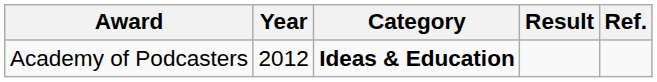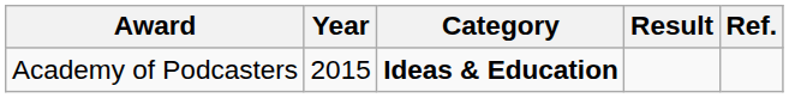 <table class="wikitable sortable">
 <tr>
 <th>Award</th>
 <th>Year</th>
 <th>Category</th>
 <th>Result</th>
 <th>Ref.</th>
 </tr>
 <tr>
 <td>Academy of Podcasters</td>
-<td>2012</td>
+<td>2015</td>
 <td><strong>Ideas & Education</strong></td>
 <td></td>
 <td></td>
 </tr>
 </table>
